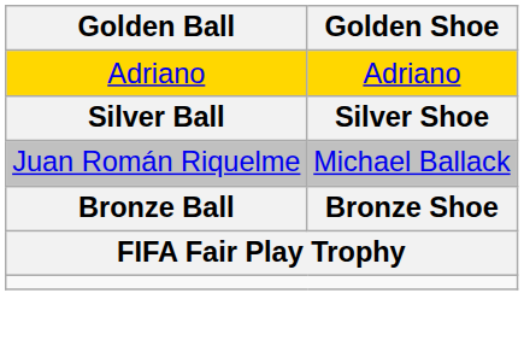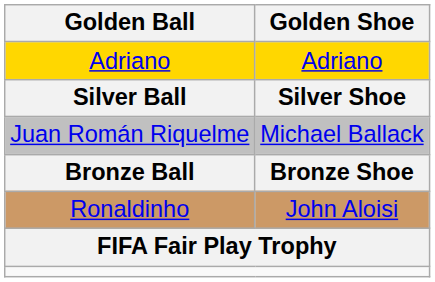 <table class="wikitable">
 <tr>
 <th>Golden Ball</th>
 <th>Golden Shoe</th>
 </tr>
 <tr style="background: gold">
 <td align=center> <a href='#'>Adriano</a></td>
 <td align=center> <a href='#'>Adriano</a></td>
 </tr>
 <tr>
 <th>Silver Ball</th>
 <th>Silver Shoe</th>
 </tr>
 <tr style="background: silver">
 <td align=center> <a href='#'>Juan Román Riquelme</a></td>
 <td align=center> <a href='#'>Michael Ballack</a></td>
 </tr>
 <tr>
 <th>Bronze Ball</th>
 <th>Bronze Shoe</th>
 </tr>
+<tr style="background: #c96">
+<td align=center> <a href='#'>Ronaldinho</a></td>
+<td align=center> <a href='#'>John Aloisi</a></td>
+</tr>
 <tr>
 <th colspan="2">FIFA Fair Play Trophy</th>
 </tr>
 <tr>
 <td colspan="2" align=center></td>
 </tr>
 </table>
